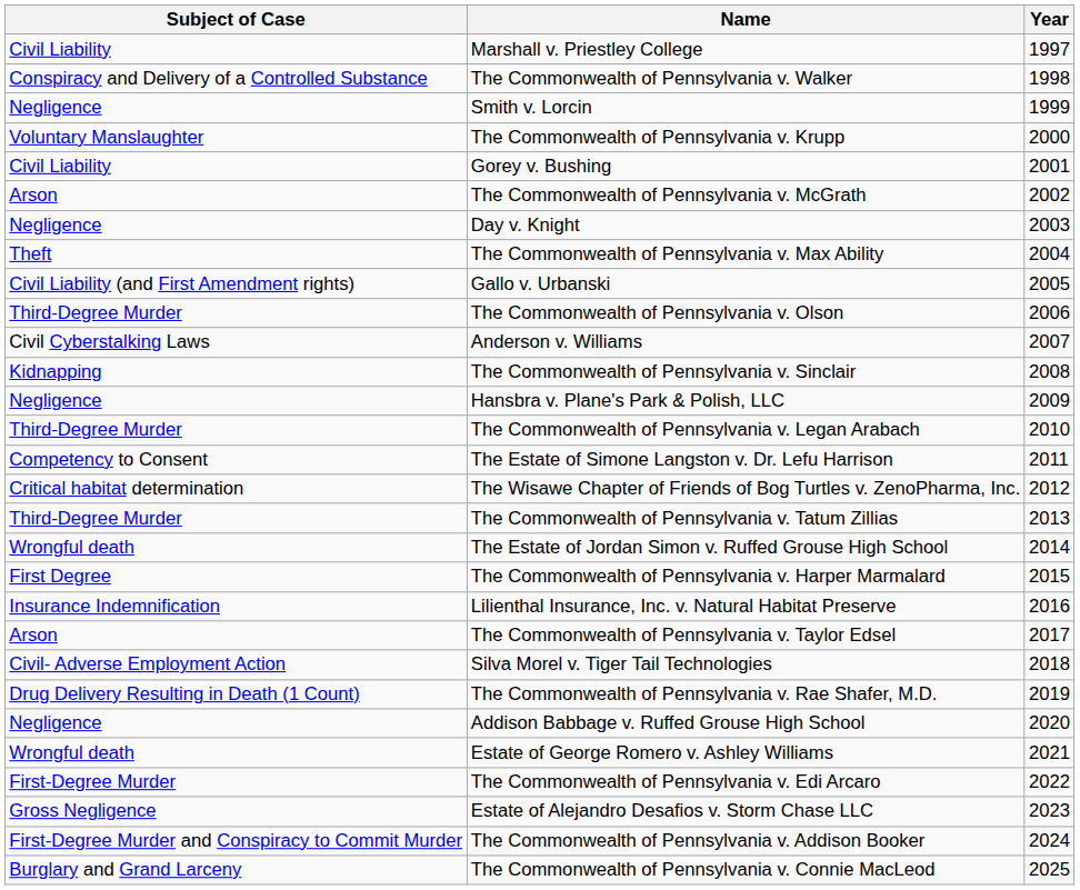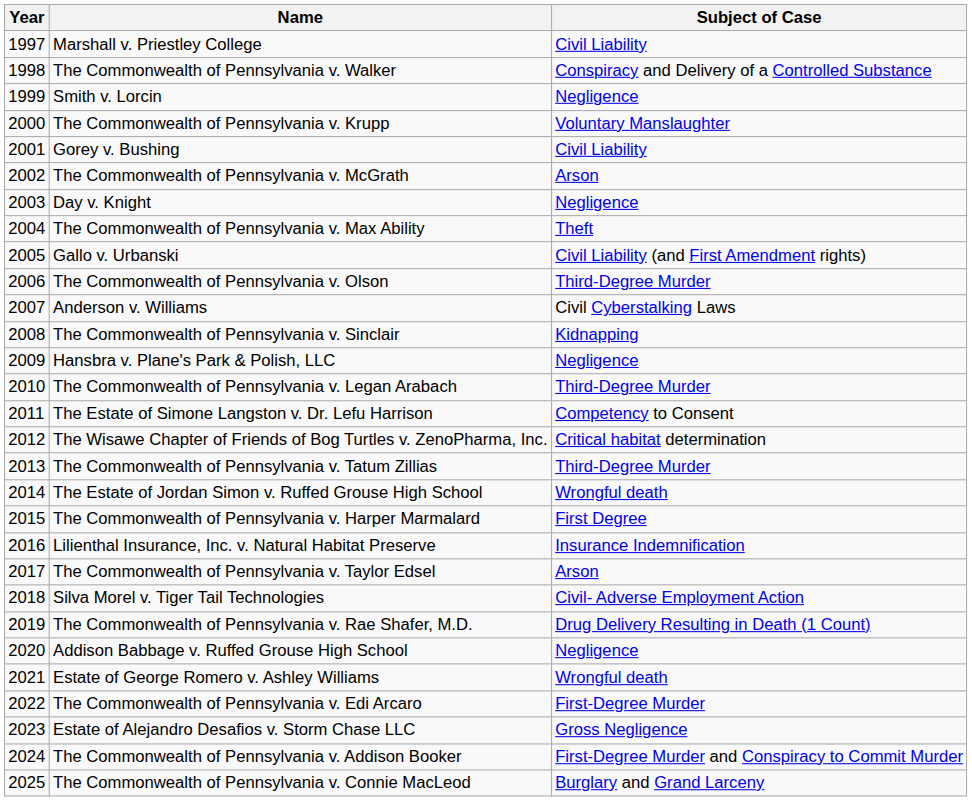 <table class="wikitable">
 <tr>
+<th>Year</th>
+<th>Name</th>
 <th>Subject of Case</th>
-<th>Name</th>
-<th>Year</th>
 </tr>
 <tr>
+<td>1997</td>
+<td>Marshall v. Priestley College</td>
 <td><a href='#'>Civil Liability</a></td>
-<td>Marshall v. Priestley College</td>
-<td>1997</td>
 </tr>
 <tr>
+<td>1998</td>
+<td>The Commonwealth of Pennsylvania v. Walker</td>
 <td><a href='#'>Conspiracy</a> and Delivery of a <a href='#'>Controlled Substance</a></td>
-<td>The Commonwealth of Pennsylvania v. Walker</td>
-<td>1998</td>
 </tr>
 <tr>
+<td>1999</td>
+<td>Smith v. Lorcin</td>
 <td><a href='#'>Negligence</a></td>
-<td>Smith v. Lorcin</td>
-<td>1999</td>
 </tr>
 <tr>
+<td>2000</td>
+<td>The Commonwealth of Pennsylvania v. Krupp</td>
 <td><a href='#'>Voluntary Manslaughter</a></td>
-<td>The Commonwealth of Pennsylvania v. Krupp</td>
-<td>2000</td>
 </tr>
 <tr>
+<td>2001</td>
+<td>Gorey v. Bushing</td>
 <td><a href='#'>Civil Liability</a></td>
-<td>Gorey v. Bushing</td>
-<td>2001</td>
 </tr>
 <tr>
+<td>2002</td>
+<td>The Commonwealth of Pennsylvania v. McGrath</td>
 <td><a href='#'>Arson</a></td>
-<td>The Commonwealth of Pennsylvania v. McGrath</td>
-<td>2002</td>
 </tr>
 <tr>
+<td>2003</td>
+<td>Day v. Knight</td>
 <td><a href='#'>Negligence</a></td>
-<td>Day v. Knight</td>
-<td>2003</td>
 </tr>
 <tr>
+<td>2004</td>
+<td>The Commonwealth of Pennsylvania v. Max Ability</td>
 <td><a href='#'>Theft</a></td>
-<td>The Commonwealth of Pennsylvania v. Max Ability</td>
-<td>2004</td>
 </tr>
 <tr>
+<td>2005</td>
+<td>Gallo v. Urbanski</td>
 <td><a href='#'>Civil Liability</a> (and <a href='#'>First Amendment</a> rights)</td>
-<td>Gallo v. Urbanski</td>
-<td>2005</td>
 </tr>
 <tr>
+<td>2006</td>
+<td>The Commonwealth of Pennsylvania v. Olson</td>
 <td><a href='#'>Third-Degree Murder</a></td>
-<td>The Commonwealth of Pennsylvania v. Olson</td>
-<td>2006</td>
 </tr>
 <tr>
+<td>2007</td>
+<td>Anderson v. Williams</td>
 <td>Civil <a href='#'>Cyberstalking</a> Laws</td>
-<td>Anderson v. Williams</td>
-<td>2007</td>
 </tr>
 <tr>
+<td>2008</td>
+<td>The Commonwealth of Pennsylvania v. Sinclair</td>
 <td><a href='#'>Kidnapping</a></td>
-<td>The Commonwealth of Pennsylvania v. Sinclair</td>
-<td>2008</td>
 </tr>
 <tr>
+<td>2009</td>
+<td>Hansbra v. Plane's Park & Polish, LLC</td>
 <td><a href='#'>Negligence</a></td>
-<td>Hansbra v. Plane's Park & Polish, LLC</td>
-<td>2009</td>
 </tr>
 <tr>
+<td>2010</td>
+<td>The Commonwealth of Pennsylvania v. Legan Arabach</td>
 <td><a href='#'>Third-Degree Murder</a></td>
-<td>The Commonwealth of Pennsylvania v. Legan Arabach</td>
-<td>2010</td>
 </tr>
 <tr>
+<td>2011</td>
+<td>The Estate of Simone Langston v. Dr. Lefu Harrison</td>
 <td><a href='#'>Competency</a> to Consent</td>
-<td>The Estate of Simone Langston v. Dr. Lefu Harrison</td>
-<td>2011</td>
 </tr>
 <tr>
+<td>2012</td>
+<td>The Wisawe Chapter of Friends of Bog Turtles v. ZenoPharma, Inc.</td>
 <td><a href='#'>Critical habitat</a> determination</td>
-<td>The Wisawe Chapter of Friends of Bog Turtles v. ZenoPharma, Inc.</td>
-<td>2012</td>
 </tr>
 <tr>
+<td>2013</td>
+<td>The Commonwealth of Pennsylvania v. Tatum Zillias</td>
 <td><a href='#'>Third-Degree Murder</a></td>
-<td>The Commonwealth of Pennsylvania v. Tatum Zillias</td>
-<td>2013</td>
 </tr>
 <tr>
+<td>2014</td>
+<td>The Estate of Jordan Simon v. Ruffed Grouse High School</td>
 <td><a href='#'>Wrongful death</a></td>
-<td>The Estate of Jordan Simon v. Ruffed Grouse High School</td>
-<td>2014</td>
 </tr>
 <tr>
+<td>2015</td>
+<td>The Commonwealth of Pennsylvania v. Harper Marmalard</td>
 <td><a href='#'>First Degree</a></td>
-<td>The Commonwealth of Pennsylvania v. Harper Marmalard</td>
-<td>2015</td>
 </tr>
 <tr>
+<td>2016</td>
+<td>Lilienthal Insurance, Inc. v. Natural Habitat Preserve</td>
 <td><a href='#'>Insurance Indemnification</a></td>
-<td>Lilienthal Insurance, Inc. v. Natural Habitat Preserve</td>
-<td>2016</td>
 </tr>
 <tr>
+<td>2017</td>
+<td>The Commonwealth of Pennsylvania v. Taylor Edsel</td>
 <td><a href='#'>Arson</a></td>
-<td>The Commonwealth of Pennsylvania v. Taylor Edsel</td>
-<td>2017</td>
 </tr>
 <tr>
+<td>2018</td>
+<td>Silva Morel v. Tiger Tail Technologies</td>
 <td><a href='#'>Civil- Adverse Employment Action</a></td>
-<td>Silva Morel v. Tiger Tail Technologies</td>
-<td>2018</td>
 </tr>
 <tr>
+<td>2019</td>
+<td>The Commonwealth of Pennsylvania v. Rae Shafer, M.D.</td>
 <td><a href='#'>Drug Delivery Resulting in Death (1 Count)</a></td>
-<td>The Commonwealth of Pennsylvania v. Rae Shafer, M.D.</td>
-<td>2019</td>
 </tr>
 <tr>
+<td>2020</td>
+<td>Addison Babbage v. Ruffed Grouse High School</td>
 <td><a href='#'>Negligence</a></td>
-<td>Addison Babbage v. Ruffed Grouse High School</td>
-<td>2020</td>
 </tr>
 <tr>
+<td>2021</td>
+<td>Estate of George Romero v. Ashley Williams</td>
 <td><a href='#'>Wrongful death</a></td>
-<td>Estate of George Romero v. Ashley Williams</td>
-<td>2021</td>
 </tr>
 <tr>
+<td>2022</td>
+<td>The Commonwealth of Pennsylvania v. Edi Arcaro</td>
 <td><a href='#'>First-Degree Murder</a></td>
-<td>The Commonwealth of Pennsylvania v. Edi Arcaro</td>
-<td>2022</td>
 </tr>
 <tr>
+<td>2023</td>
+<td>Estate of Alejandro Desafios v. Storm Chase LLC</td>
 <td><a href='#'>Gross Negligence</a></td>
-<td>Estate of Alejandro Desafios v. Storm Chase LLC</td>
-<td>2023</td>
 </tr>
 <tr>
+<td>2024</td>
+<td>The Commonwealth of Pennsylvania v. Addison Booker</td>
 <td><a href='#'>First-Degree Murder</a> and <a href='#'>Conspiracy to Commit Murder</a></td>
-<td>The Commonwealth of Pennsylvania v. Addison Booker</td>
-<td>2024</td>
 </tr>
 <tr>
+<td>2025</td>
+<td>The Commonwealth of Pennsylvania v. Connie MacLeod</td>
 <td><a href='#'>Burglary</a> and <a href='#'>Grand Larceny</a></td>
-<td>The Commonwealth of Pennsylvania v. Connie MacLeod</td>
-<td>2025</td>
 </tr>
 </table>
